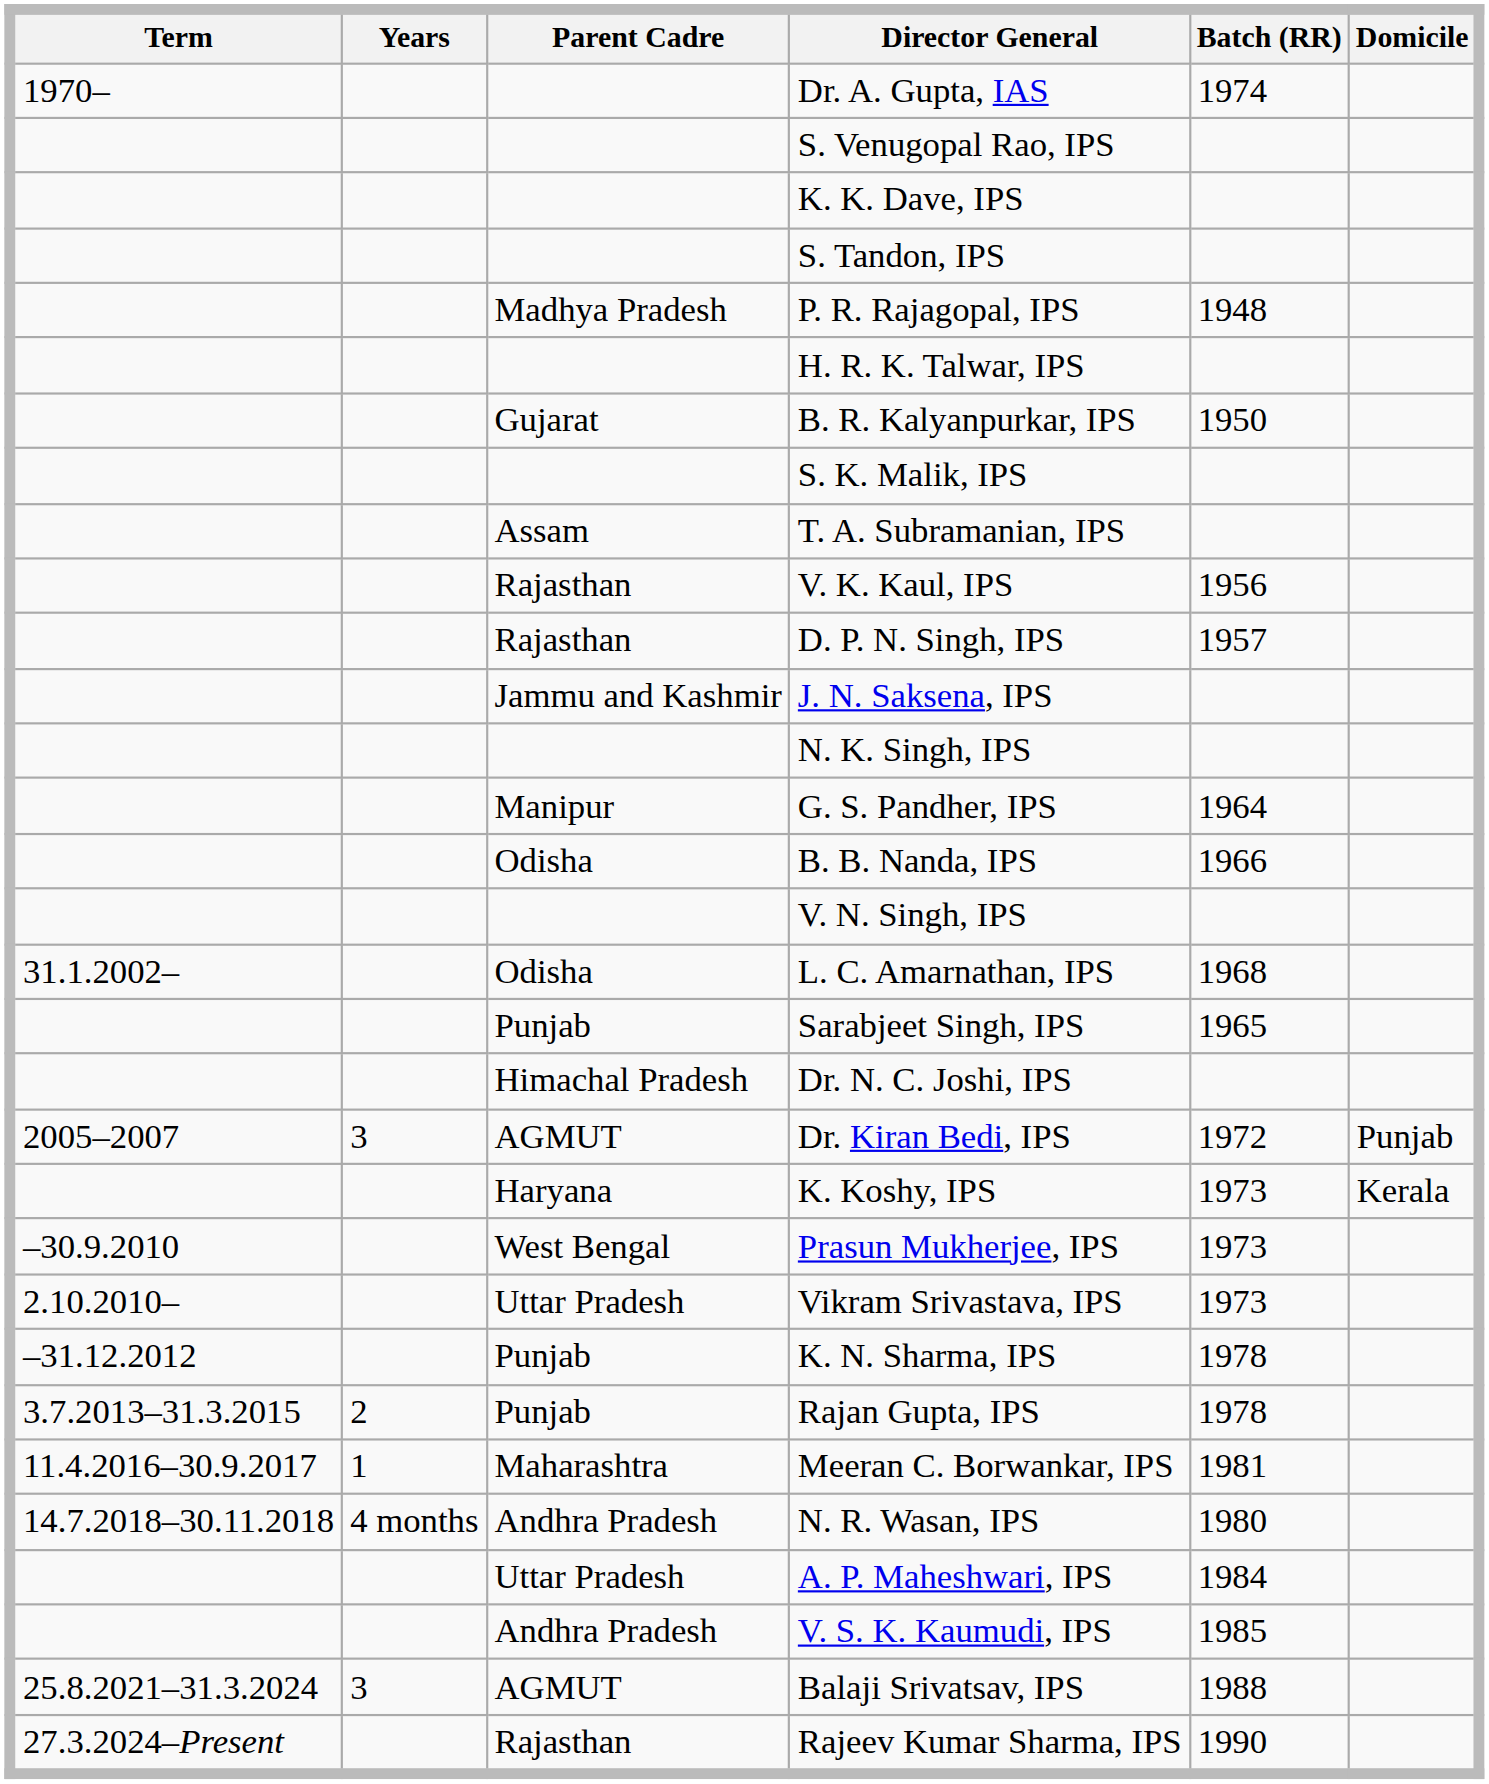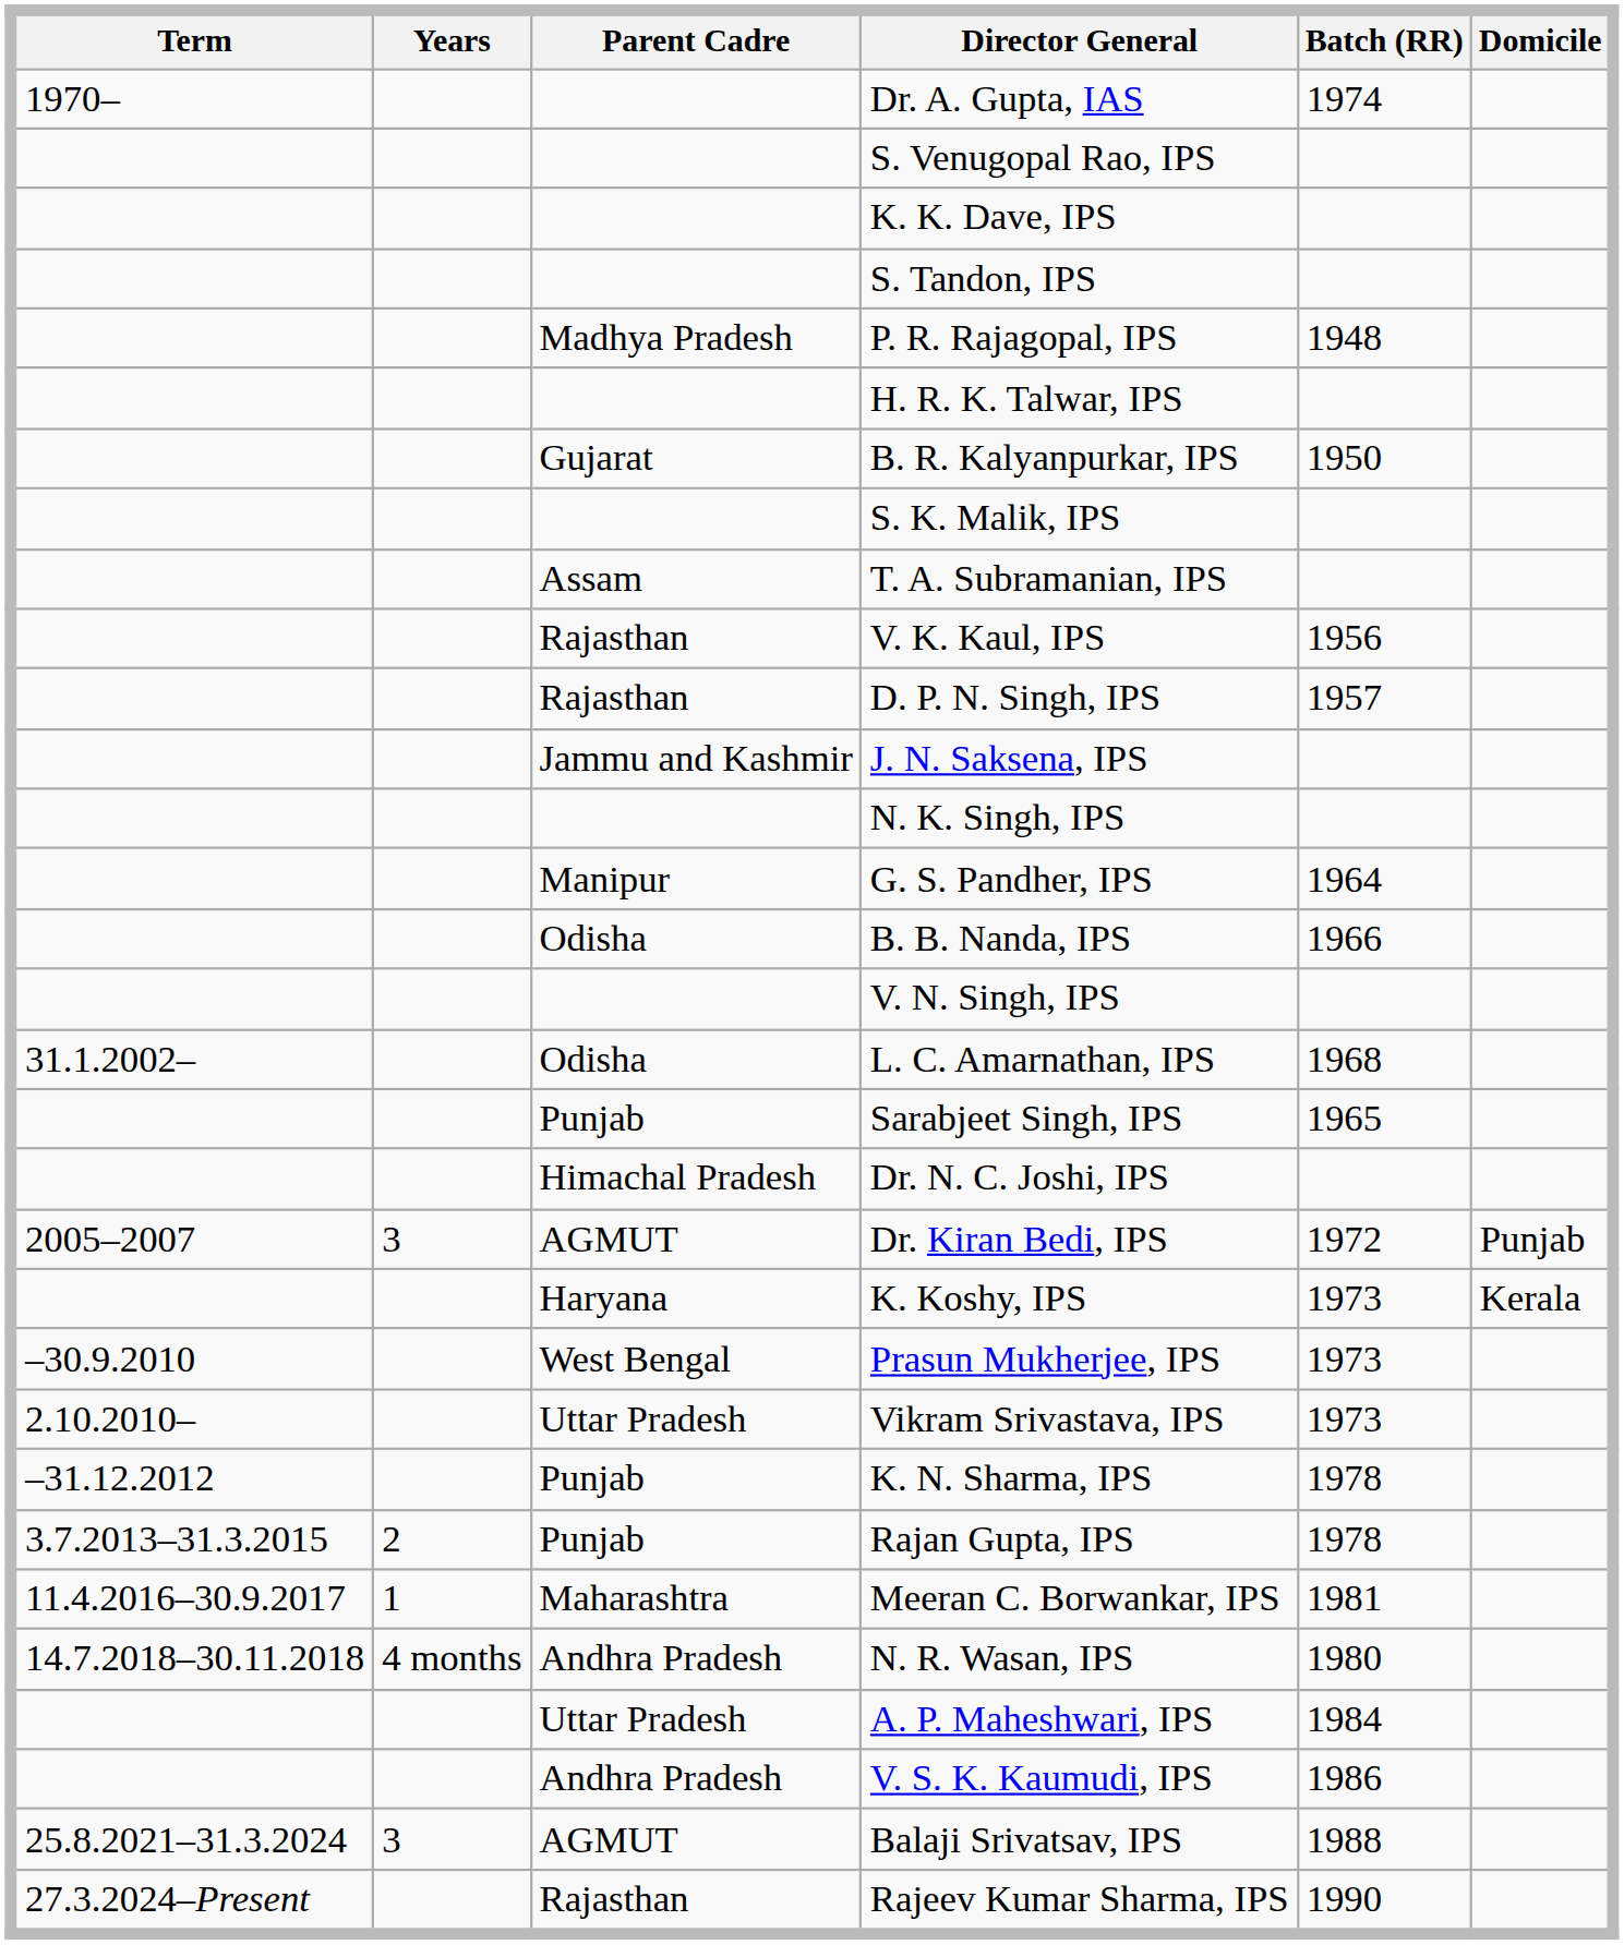 <table class="wikitable" style="border: 5px solid #BBB; margin: .96em 0 0 .9em;">
 <tr style="font-size: 86%;">
 <th>Term</th>
 <th>Years</th>
 <th>Parent Cadre</th>
 <th>Director General</th>
 <th>Batch (RR)</th>
 <th>Domicile</th>
 </tr>
 <tr>
 <td>1970–</td>
 <td></td>
 <td></td>
 <td>Dr. A. Gupta, <a href='#'>IAS</a></td>
 <td>1974</td>
 <td></td>
 </tr>
 <tr>
 <td></td>
 <td></td>
 <td></td>
 <td>S. Venugopal Rao, IPS</td>
 <td></td>
 <td></td>
 </tr>
 <tr>
 <td></td>
 <td></td>
 <td></td>
 <td>K. K. Dave, IPS</td>
 <td></td>
 <td></td>
 </tr>
 <tr>
 <td></td>
 <td></td>
 <td></td>
 <td>S. Tandon, IPS</td>
 <td></td>
 <td></td>
 </tr>
 <tr>
 <td></td>
 <td></td>
 <td>Madhya Pradesh</td>
 <td>P. R. Rajagopal, IPS</td>
 <td>1948</td>
 <td></td>
 </tr>
 <tr>
 <td></td>
 <td></td>
 <td></td>
 <td>H. R. K. Talwar, IPS</td>
 <td></td>
 <td></td>
 </tr>
 <tr>
 <td></td>
 <td></td>
 <td>Gujarat</td>
 <td>B. R. Kalyanpurkar, IPS</td>
 <td>1950</td>
 <td></td>
 </tr>
 <tr>
 <td></td>
 <td></td>
 <td></td>
 <td>S. K. Malik, IPS</td>
 <td></td>
 <td></td>
 </tr>
 <tr>
 <td></td>
 <td></td>
 <td>Assam</td>
 <td>T. A. Subramanian, IPS</td>
 <td></td>
 <td></td>
 </tr>
 <tr>
 <td></td>
 <td></td>
 <td>Rajasthan</td>
 <td>V. K. Kaul, IPS</td>
 <td>1956</td>
 <td></td>
 </tr>
 <tr>
 <td></td>
 <td></td>
 <td>Rajasthan</td>
 <td>D. P. N. Singh, IPS</td>
 <td>1957</td>
 <td></td>
 </tr>
 <tr>
 <td></td>
 <td></td>
 <td>Jammu and Kashmir</td>
 <td><a href='#'>J. N. Saksena</a>, IPS</td>
 <td></td>
 <td></td>
 </tr>
 <tr>
 <td></td>
 <td></td>
 <td></td>
 <td>N. K. Singh, IPS</td>
 <td></td>
 <td></td>
 </tr>
 <tr>
 <td></td>
 <td></td>
 <td>Manipur</td>
 <td>G. S. Pandher, IPS</td>
 <td>1964</td>
 <td></td>
 </tr>
 <tr>
 <td></td>
 <td></td>
 <td>Odisha</td>
 <td>B. B. Nanda, IPS</td>
 <td>1966</td>
 <td></td>
 </tr>
 <tr>
 <td></td>
 <td></td>
 <td></td>
 <td>V. N. Singh, IPS</td>
 <td></td>
 <td></td>
 </tr>
 <tr>
 <td>31.1.2002–</td>
 <td></td>
 <td>Odisha</td>
 <td>L. C. Amarnathan, IPS</td>
 <td>1968</td>
 <td></td>
 </tr>
 <tr>
 <td></td>
 <td></td>
 <td>Punjab</td>
 <td>Sarabjeet Singh, IPS</td>
 <td>1965</td>
 <td></td>
 </tr>
 <tr>
 <td></td>
 <td></td>
 <td>Himachal Pradesh</td>
 <td>Dr. N. C. Joshi, IPS</td>
 <td></td>
 <td></td>
 </tr>
 <tr>
 <td>2005–2007</td>
 <td>3</td>
 <td>AGMUT</td>
 <td>Dr. <a href='#'>Kiran Bedi</a>, IPS</td>
 <td>1972</td>
 <td>Punjab</td>
 </tr>
 <tr>
 <td></td>
 <td></td>
 <td>Haryana</td>
 <td>K. Koshy, IPS</td>
 <td>1973</td>
 <td>Kerala</td>
 </tr>
 <tr>
 <td>–30.9.2010</td>
 <td></td>
 <td>West Bengal</td>
 <td><a href='#'>Prasun Mukherjee</a>, IPS</td>
 <td>1973</td>
 <td></td>
 </tr>
 <tr>
 <td>2.10.2010–</td>
 <td></td>
 <td>Uttar Pradesh</td>
 <td>Vikram Srivastava, IPS</td>
 <td>1973</td>
 <td></td>
 </tr>
 <tr>
 <td>–31.12.2012</td>
 <td></td>
 <td>Punjab</td>
 <td>K. N. Sharma, IPS</td>
 <td>1978</td>
 <td></td>
 </tr>
 <tr>
 <td>3.7.2013–31.3.2015</td>
 <td>2</td>
 <td>Punjab</td>
 <td>Rajan Gupta, IPS</td>
 <td>1978</td>
 <td></td>
 </tr>
 <tr>
 <td>11.4.2016–30.9.2017</td>
 <td>1</td>
 <td>Maharashtra</td>
 <td>Meeran C. Borwankar, IPS</td>
 <td>1981</td>
 <td></td>
 </tr>
 <tr>
 <td>14.7.2018–30.11.2018</td>
 <td>4 months</td>
 <td>Andhra Pradesh</td>
 <td>N. R. Wasan, IPS</td>
 <td>1980</td>
 <td></td>
 </tr>
 <tr>
 <td></td>
 <td></td>
 <td>Uttar Pradesh</td>
 <td><a href='#'>A. P. Maheshwari</a>, IPS</td>
 <td>1984</td>
 <td></td>
 </tr>
 <tr>
 <td></td>
 <td></td>
 <td>Andhra Pradesh</td>
 <td><a href='#'>V. S. K. Kaumudi</a>, IPS</td>
-<td>1985</td>
+<td>1986</td>
 <td></td>
 </tr>
 <tr>
 <td>25.8.2021–31.3.2024</td>
 <td>3</td>
 <td>AGMUT</td>
 <td>Balaji Srivatsav, IPS</td>
 <td>1988</td>
 <td></td>
 </tr>
 <tr>
 <td>27.3.2024–<em>Present</em></td>
 <td></td>
 <td>Rajasthan</td>
 <td>Rajeev Kumar Sharma, IPS</td>
 <td>1990</td>
 <td></td>
 </tr>
 </table>
